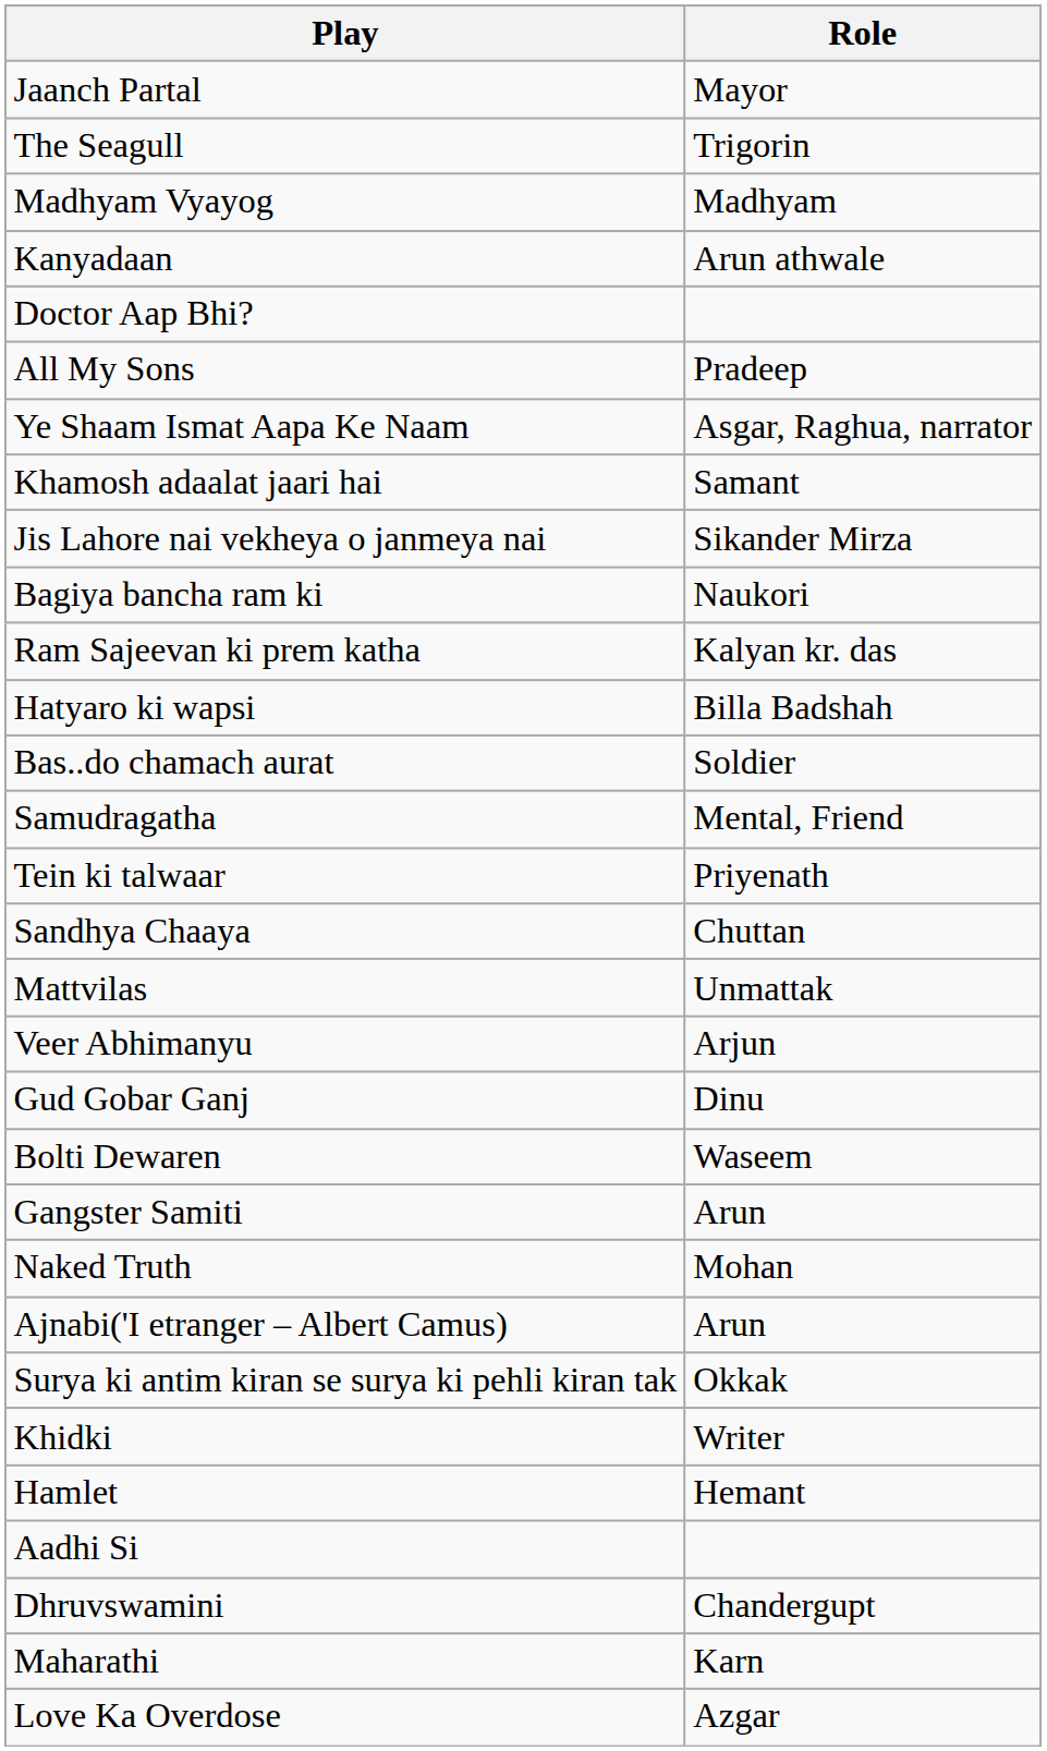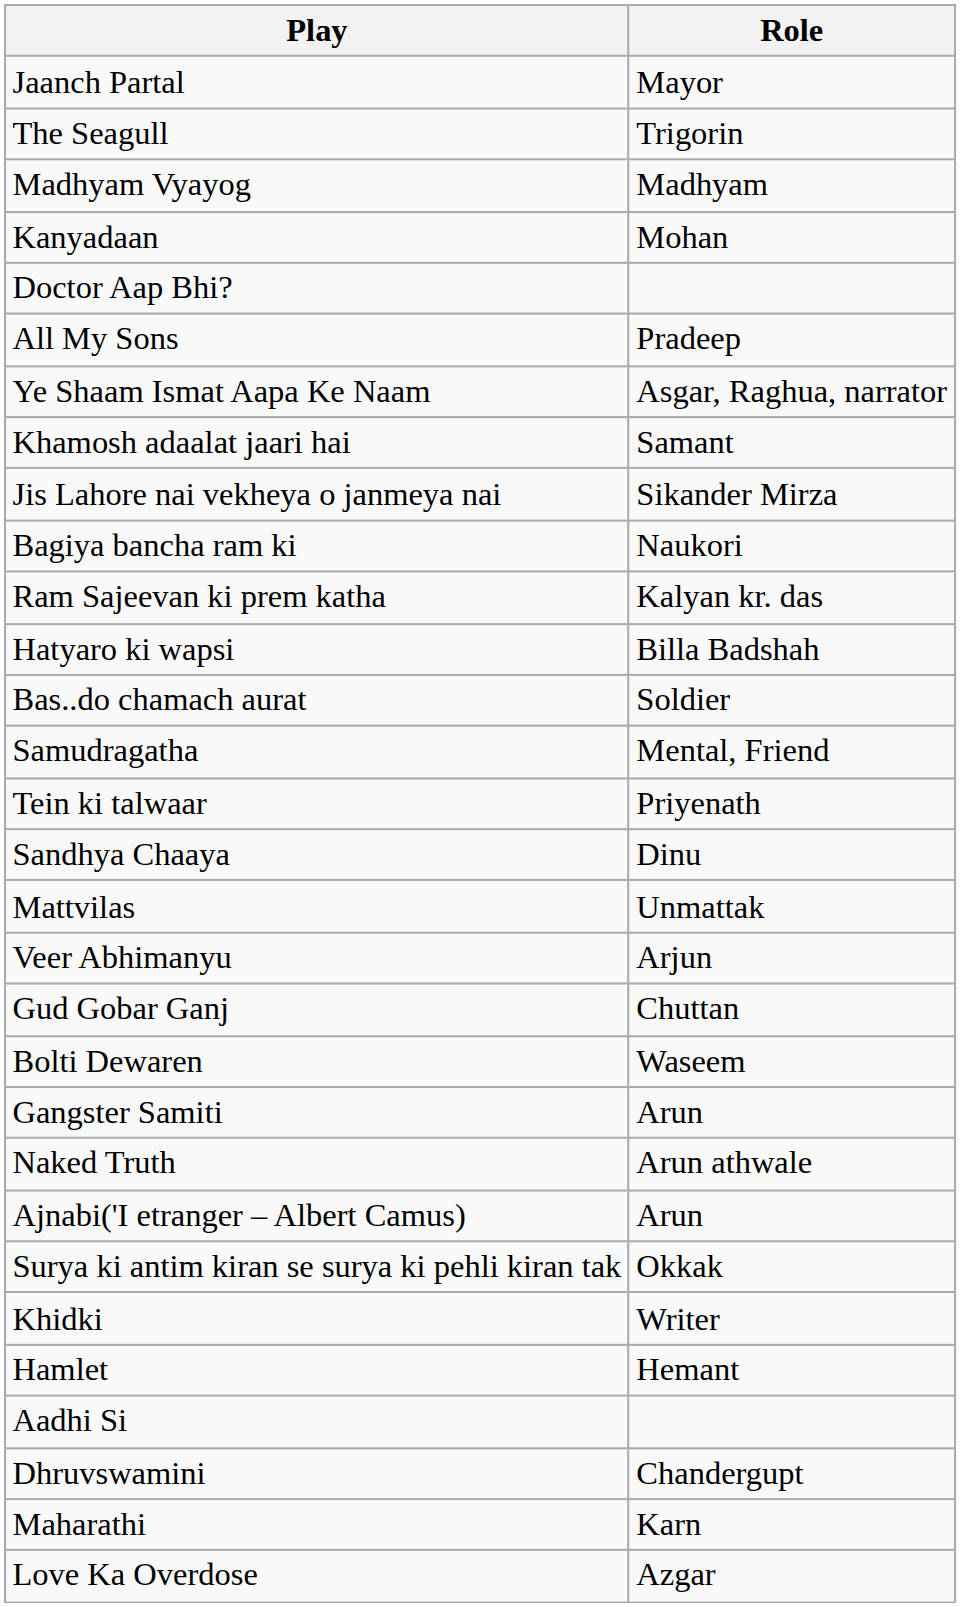 <table class="wikitable">
 <tr>
 <th>Play</th>
 <th>Role</th>
 </tr>
 <tr>
 <td>Jaanch Partal</td>
 <td>Mayor</td>
 </tr>
 <tr>
 <td>The Seagull</td>
 <td>Trigorin</td>
 </tr>
 <tr>
 <td>Madhyam Vyayog</td>
 <td>Madhyam</td>
 </tr>
 <tr>
 <td>Kanyadaan</td>
-<td>Arun athwale</td>
+<td>Mohan</td>
 </tr>
 <tr>
 <td>Doctor Aap Bhi?</td>
 <td></td>
 </tr>
 <tr>
 <td>All My Sons</td>
 <td>Pradeep</td>
 </tr>
 <tr>
 <td>Ye Shaam Ismat Aapa Ke Naam</td>
 <td>Asgar, Raghua, narrator</td>
 </tr>
 <tr>
 <td>Khamosh adaalat jaari hai</td>
 <td>Samant</td>
 </tr>
 <tr>
 <td>Jis Lahore nai vekheya o janmeya nai</td>
 <td>Sikander Mirza</td>
 </tr>
 <tr>
 <td>Bagiya bancha ram ki</td>
 <td>Naukori</td>
 </tr>
 <tr>
 <td>Ram Sajeevan ki prem katha</td>
 <td>Kalyan kr. das</td>
 </tr>
 <tr>
 <td>Hatyaro ki wapsi</td>
 <td>Billa Badshah</td>
 </tr>
 <tr>
 <td>Bas..do chamach aurat</td>
 <td>Soldier</td>
 </tr>
 <tr>
 <td>Samudragatha</td>
 <td>Mental, Friend</td>
 </tr>
 <tr>
 <td>Tein ki talwaar</td>
 <td>Priyenath</td>
 </tr>
 <tr>
 <td>Sandhya Chaaya</td>
-<td>Chuttan</td>
+<td>Dinu</td>
 </tr>
 <tr>
 <td>Mattvilas</td>
 <td>Unmattak</td>
 </tr>
 <tr>
 <td>Veer Abhimanyu</td>
 <td>Arjun</td>
 </tr>
 <tr>
 <td>Gud Gobar Ganj</td>
-<td>Dinu</td>
+<td>Chuttan</td>
 </tr>
 <tr>
 <td>Bolti Dewaren</td>
 <td>Waseem</td>
 </tr>
 <tr>
 <td>Gangster Samiti</td>
 <td>Arun</td>
 </tr>
 <tr>
 <td>Naked Truth</td>
-<td>Mohan</td>
+<td>Arun athwale</td>
 </tr>
 <tr>
 <td>Ajnabi('I etranger – Albert Camus)</td>
 <td>Arun</td>
 </tr>
 <tr>
 <td>Surya ki antim kiran se surya ki pehli kiran tak</td>
 <td>Okkak</td>
 </tr>
 <tr>
 <td>Khidki</td>
 <td>Writer</td>
 </tr>
 <tr>
 <td>Hamlet</td>
 <td>Hemant</td>
 </tr>
 <tr>
 <td>Aadhi Si</td>
 <td></td>
 </tr>
 <tr>
 <td>Dhruvswamini</td>
 <td>Chandergupt</td>
 </tr>
 <tr>
 <td>Maharathi</td>
 <td>Karn</td>
 </tr>
 <tr>
 <td>Love Ka Overdose</td>
 <td>Azgar</td>
 </tr>
 </table>
